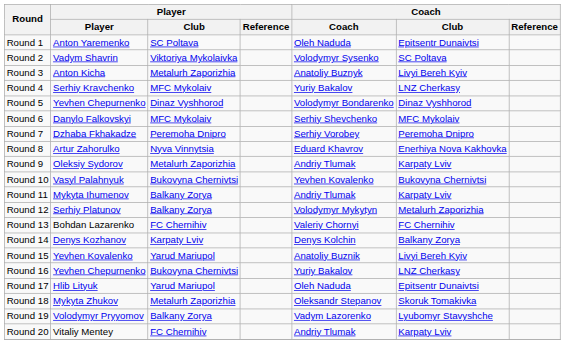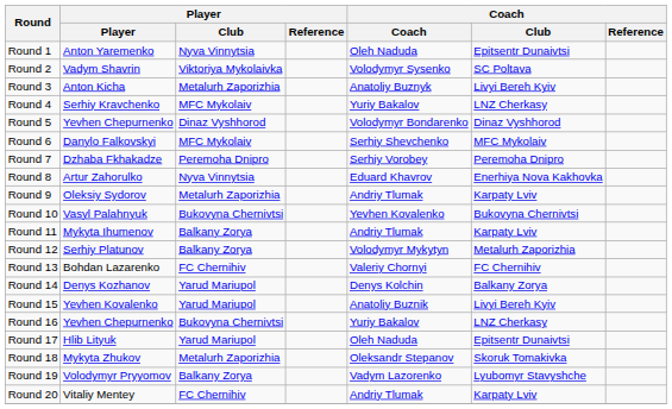 <table class="wikitable collapsible autocollapse" style="text-align:left; font-size:85%">
 <tr>
 <th rowspan="2">Round</th>
 <th colspan="3">Player</th>
 <th colspan="3">Coach</th>
 </tr>
 <tr>
 <th>Player</th>
 <th>Club</th>
 <th>Reference</th>
 <th>Coach</th>
 <th>Club</th>
 <th>Reference</th>
 </tr>
 <tr>
 <td>Round 1</td>
 <td> <a href='#'>Anton Yaremenko</a></td>
-<td><a href='#'>SC Poltava</a></td>
+<td><a href='#'>Nyva Vinnytsia</a></td>
 <td align=center></td>
 <td> <a href='#'>Oleh Naduda</a></td>
 <td><a href='#'>Epitsentr Dunaivtsi</a></td>
 <td align=center></td>
 </tr>
 <tr>
 <td>Round 2</td>
 <td> <a href='#'>Vadym Shavrin</a></td>
 <td><a href='#'>Viktoriya Mykolaivka</a></td>
 <td align=center></td>
 <td> <a href='#'>Volodymyr Sysenko</a></td>
 <td><a href='#'>SC Poltava</a></td>
 <td align=center></td>
 </tr>
 <tr>
 <td>Round 3</td>
 <td> <a href='#'>Anton Kicha</a></td>
 <td><a href='#'>Metalurh Zaporizhia</a></td>
 <td align=center></td>
 <td> <a href='#'>Anatoliy Buznyk</a></td>
 <td><a href='#'>Livyi Bereh Kyiv</a></td>
 <td align=center></td>
 </tr>
 <tr>
 <td>Round 4</td>
 <td> <a href='#'>Serhiy Kravchenko</a></td>
 <td><a href='#'>MFC Mykolaiv</a></td>
 <td align=center></td>
 <td> <a href='#'>Yuriy Bakalov</a></td>
 <td><a href='#'>LNZ Cherkasy</a></td>
 <td align=center></td>
 </tr>
 <tr>
 <td>Round 5</td>
 <td> <a href='#'>Yevhen Chepurnenko</a></td>
 <td><a href='#'>Dinaz Vyshhorod</a></td>
 <td align=center></td>
 <td> <a href='#'>Volodymyr Bondarenko</a></td>
 <td><a href='#'>Dinaz Vyshhorod</a></td>
 <td align=center></td>
 </tr>
 <tr>
 <td>Round 6</td>
 <td> <a href='#'>Danylo Falkovskyi</a></td>
 <td><a href='#'>MFC Mykolaiv</a></td>
 <td align=center></td>
 <td> <a href='#'>Serhiy Shevchenko</a></td>
 <td><a href='#'>MFC Mykolaiv</a></td>
 <td align=center></td>
 </tr>
 <tr>
 <td>Round 7</td>
 <td> <a href='#'>Dzhaba Fkhakadze</a></td>
 <td><a href='#'>Peremoha Dnipro</a></td>
 <td align=center></td>
 <td> <a href='#'>Serhiy Vorobey</a></td>
 <td><a href='#'>Peremoha Dnipro</a></td>
 <td align=center></td>
 </tr>
 <tr>
 <td>Round 8</td>
 <td> <a href='#'>Artur Zahorulko</a></td>
 <td><a href='#'>Nyva Vinnytsia</a></td>
 <td align=center></td>
 <td> <a href='#'>Eduard Khavrov</a></td>
 <td><a href='#'>Enerhiya Nova Kakhovka</a></td>
 <td align=center></td>
 </tr>
 <tr>
 <td>Round 9</td>
 <td> <a href='#'>Oleksiy Sydorov</a></td>
 <td><a href='#'>Metalurh Zaporizhia</a></td>
 <td align=center></td>
 <td> <a href='#'>Andriy Tlumak</a></td>
 <td><a href='#'>Karpaty Lviv</a></td>
 <td align=center></td>
 </tr>
 <tr>
 <td>Round 10</td>
 <td> <a href='#'>Vasyl Palahnyuk</a></td>
 <td><a href='#'>Bukovyna Chernivtsi</a></td>
 <td align=center></td>
 <td> <a href='#'>Yevhen Kovalenko</a></td>
 <td><a href='#'>Bukovyna Chernivtsi</a></td>
 <td align=center></td>
 </tr>
 <tr>
 <td>Round 11</td>
 <td> <a href='#'>Mykyta Ihumenov</a></td>
 <td><a href='#'>Balkany Zorya</a></td>
 <td align=center></td>
 <td> <a href='#'>Andriy Tlumak</a></td>
 <td><a href='#'>Karpaty Lviv</a></td>
 <td align=center></td>
 </tr>
 <tr>
 <td>Round 12</td>
 <td> <a href='#'>Serhiy Platunov</a></td>
 <td><a href='#'>Balkany Zorya</a></td>
 <td align=center></td>
 <td> <a href='#'>Volodymyr Mykytyn</a></td>
 <td><a href='#'>Metalurh Zaporizhia</a></td>
 <td align=center></td>
 </tr>
 <tr>
 <td>Round 13</td>
 <td> Bohdan Lazarenko</td>
 <td><a href='#'>FC Chernihiv</a></td>
 <td align=center></td>
 <td> <a href='#'>Valeriy Chornyi</a></td>
 <td><a href='#'>FC Chernihiv</a></td>
 <td align=center></td>
 </tr>
 <tr>
 <td>Round 14</td>
 <td> <a href='#'>Denys Kozhanov</a></td>
-<td><a href='#'>Karpaty Lviv</a></td>
+<td><a href='#'>Yarud Mariupol</a></td>
 <td align=center></td>
 <td> <a href='#'>Denys Kolchin</a></td>
 <td><a href='#'>Balkany Zorya</a></td>
 <td align=center></td>
 </tr>
 <tr>
 <td>Round 15</td>
 <td> <a href='#'>Yevhen Kovalenko</a></td>
 <td><a href='#'>Yarud Mariupol</a></td>
 <td align=center></td>
 <td> <a href='#'>Anatoliy Buznik</a></td>
 <td><a href='#'>Livyi Bereh Kyiv</a></td>
 <td align=center></td>
 </tr>
 <tr>
 <td>Round 16</td>
 <td> <a href='#'>Yevhen Chepurnenko</a></td>
 <td><a href='#'>Bukovyna Chernivtsi</a></td>
 <td align=center></td>
 <td> <a href='#'>Yuriy Bakalov</a></td>
 <td><a href='#'>LNZ Cherkasy</a></td>
 <td align=center></td>
 </tr>
 <tr>
 <td>Round 17</td>
 <td> <a href='#'>Hlib Lityuk</a></td>
 <td><a href='#'>Yarud Mariupol</a></td>
 <td align=center></td>
 <td> <a href='#'>Oleh Naduda</a></td>
 <td><a href='#'>Epitsentr Dunaivtsi</a></td>
 <td align=center></td>
 </tr>
 <tr>
 <td>Round 18</td>
 <td> <a href='#'>Mykyta Zhukov</a></td>
 <td><a href='#'>Metalurh Zaporizhia</a></td>
 <td align=center></td>
 <td> <a href='#'>Oleksandr Stepanov</a></td>
 <td><a href='#'>Skoruk Tomakivka</a></td>
 <td align=center></td>
 </tr>
 <tr>
 <td>Round 19</td>
 <td> <a href='#'>Volodymyr Pryyomov</a></td>
 <td><a href='#'>Balkany Zorya</a></td>
 <td align=center></td>
 <td> <a href='#'>Vadym Lazorenko</a></td>
 <td><a href='#'>Lyubomyr Stavyshche</a></td>
 <td align=center></td>
 </tr>
 <tr>
 <td>Round 20</td>
 <td> Vitaliy Mentey</td>
 <td><a href='#'>FC Chernihiv</a></td>
 <td align=center></td>
 <td> <a href='#'>Andriy Tlumak</a></td>
 <td><a href='#'>Karpaty Lviv</a></td>
 <td align=center></td>
 </tr>
 <tr>
 </tr>
 </table>
